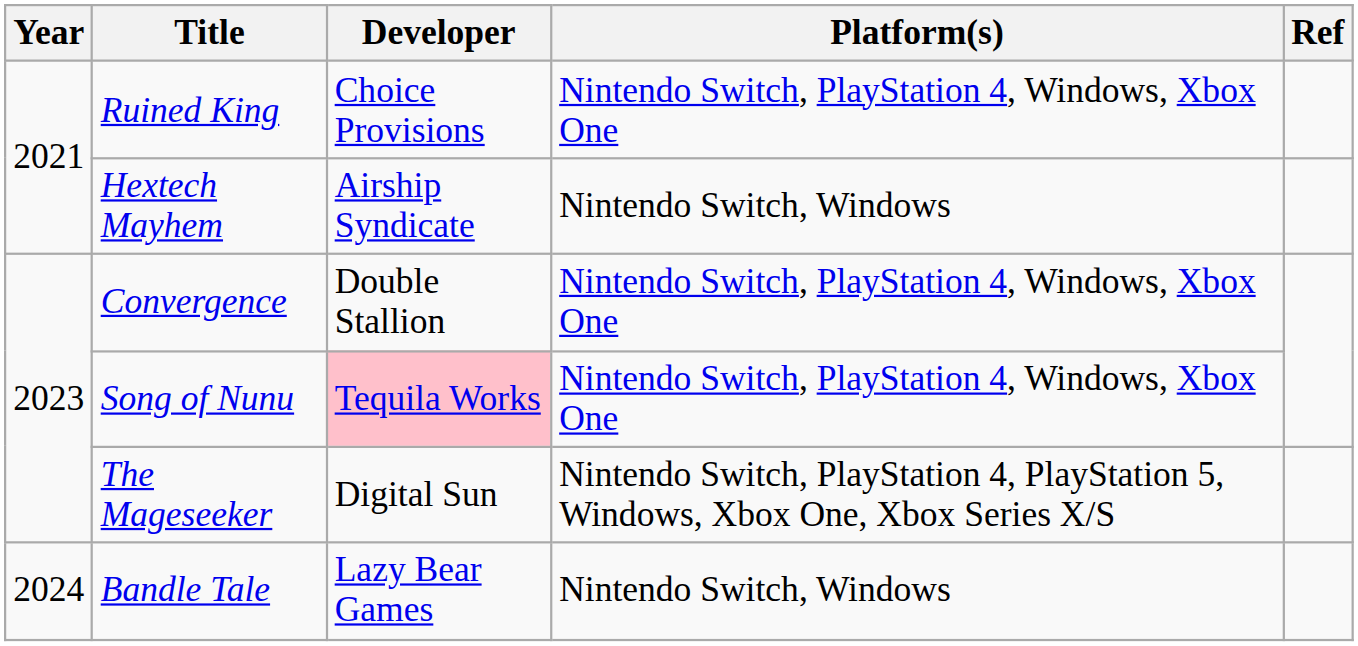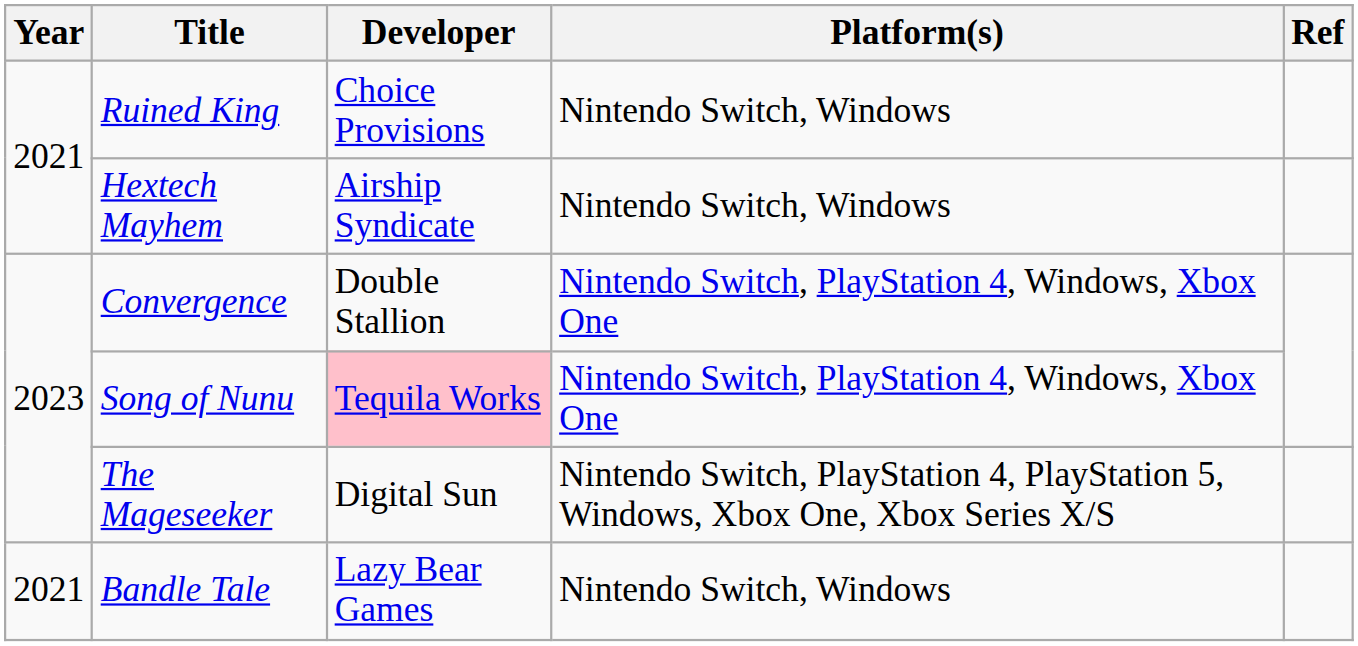 <table class="wikitable">
 <tr>
 <th>Year</th>
 <th>Title</th>
 <th>Developer</th>
 <th>Platform(s)</th>
 <th>Ref</th>
 </tr>
 <tr>
 <td rowspan="2">2021</td>
 <td><em><a href='#'>Ruined King</a></em></td>
 <td><a href='#'>Choice Provisions</a></td>
-<td><a href='#'>Nintendo Switch</a>, <a href='#'>PlayStation 4</a>, Windows, <a href='#'>Xbox One</a></td>
+<td>Nintendo Switch, Windows</td>
 <td></td>
 </tr>
 <tr>
 <td><em><a href='#'>Hextech Mayhem</a></em></td>
 <td><a href='#'>Airship Syndicate</a></td>
 <td>Nintendo Switch, Windows</td>
 <td></td>
 </tr>
 <tr>
 <td rowspan="3">2023</td>
 <td><em><a href='#'>Convergence</a></em></td>
 <td>Double Stallion</td>
 <td><a href='#'>Nintendo Switch</a>, <a href='#'>PlayStation 4</a>, Windows, <a href='#'>Xbox One</a></td>
 <td rowspan="2"></td>
 </tr>
 <tr>
 <td><em><a href='#'>Song of Nunu</a></em></td>
 <td style="background: pink;"><a href='#'>Tequila Works</a></td>
 <td><a href='#'>Nintendo Switch</a>, <a href='#'>PlayStation 4</a>, Windows, <a href='#'>Xbox One</a></td>
 </tr>
 <tr>
 <td><em><a href='#'>The Mageseeker</a></em></td>
 <td>Digital Sun</td>
 <td>Nintendo Switch, PlayStation 4, PlayStation 5, Windows, Xbox One, Xbox Series X/S</td>
 <td></td>
 </tr>
 <tr>
-<td>2024</td>
+<td>2021</td>
 <td><em><a href='#'>Bandle Tale</a></em></td>
 <td><a href='#'>Lazy Bear Games</a></td>
 <td>Nintendo Switch, Windows</td>
 <td></td>
 </tr>
 </table>
